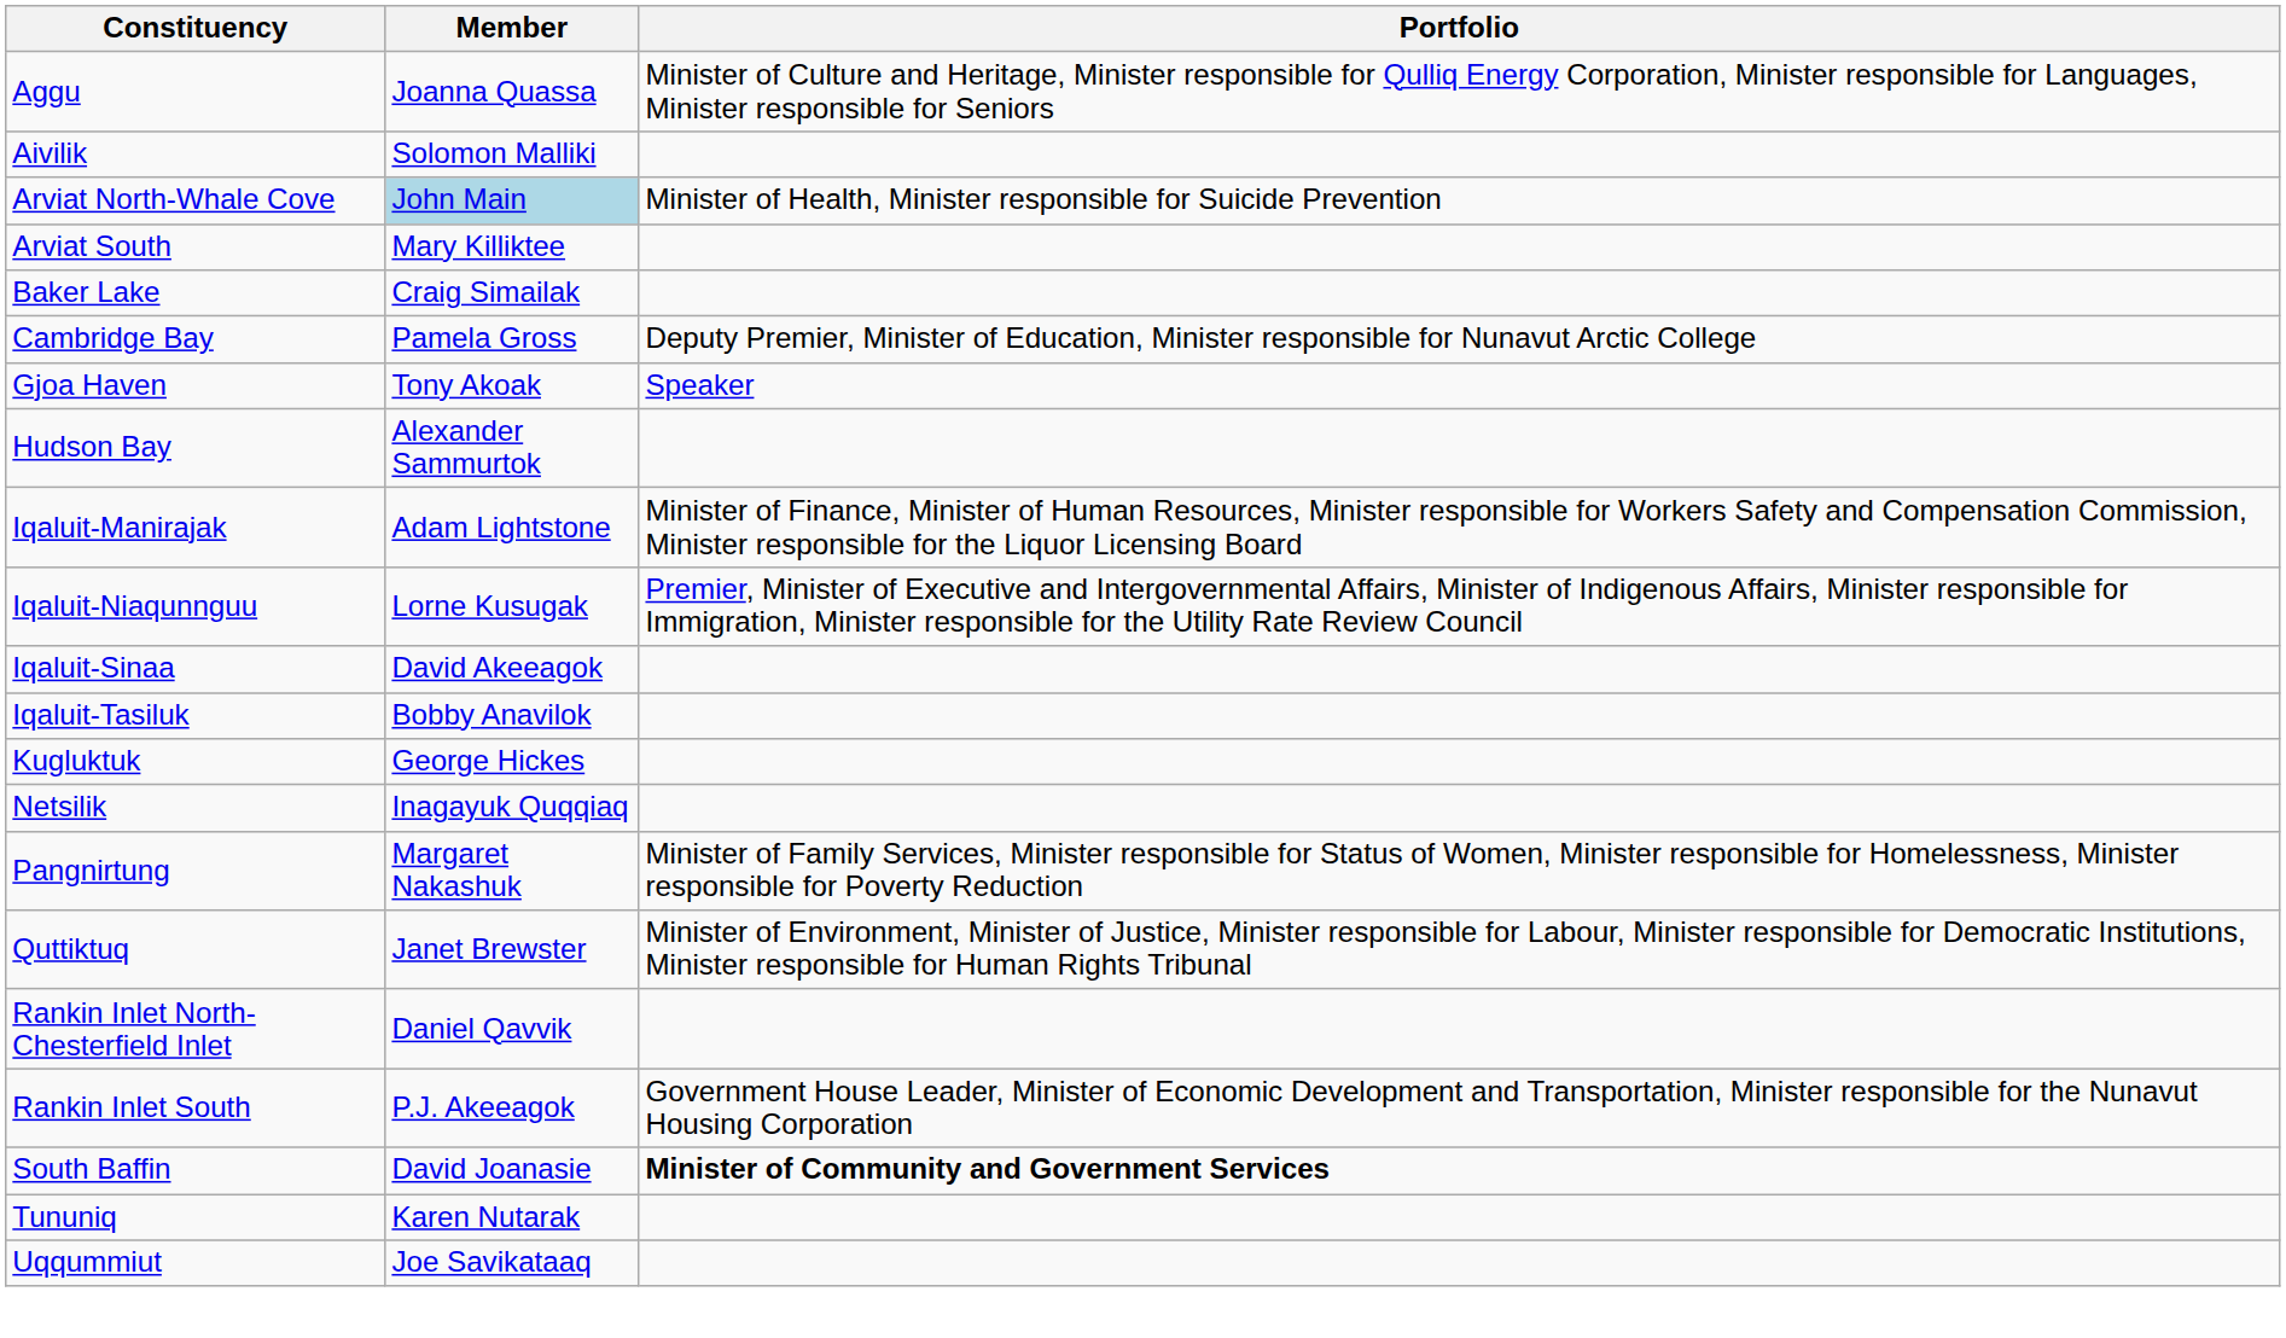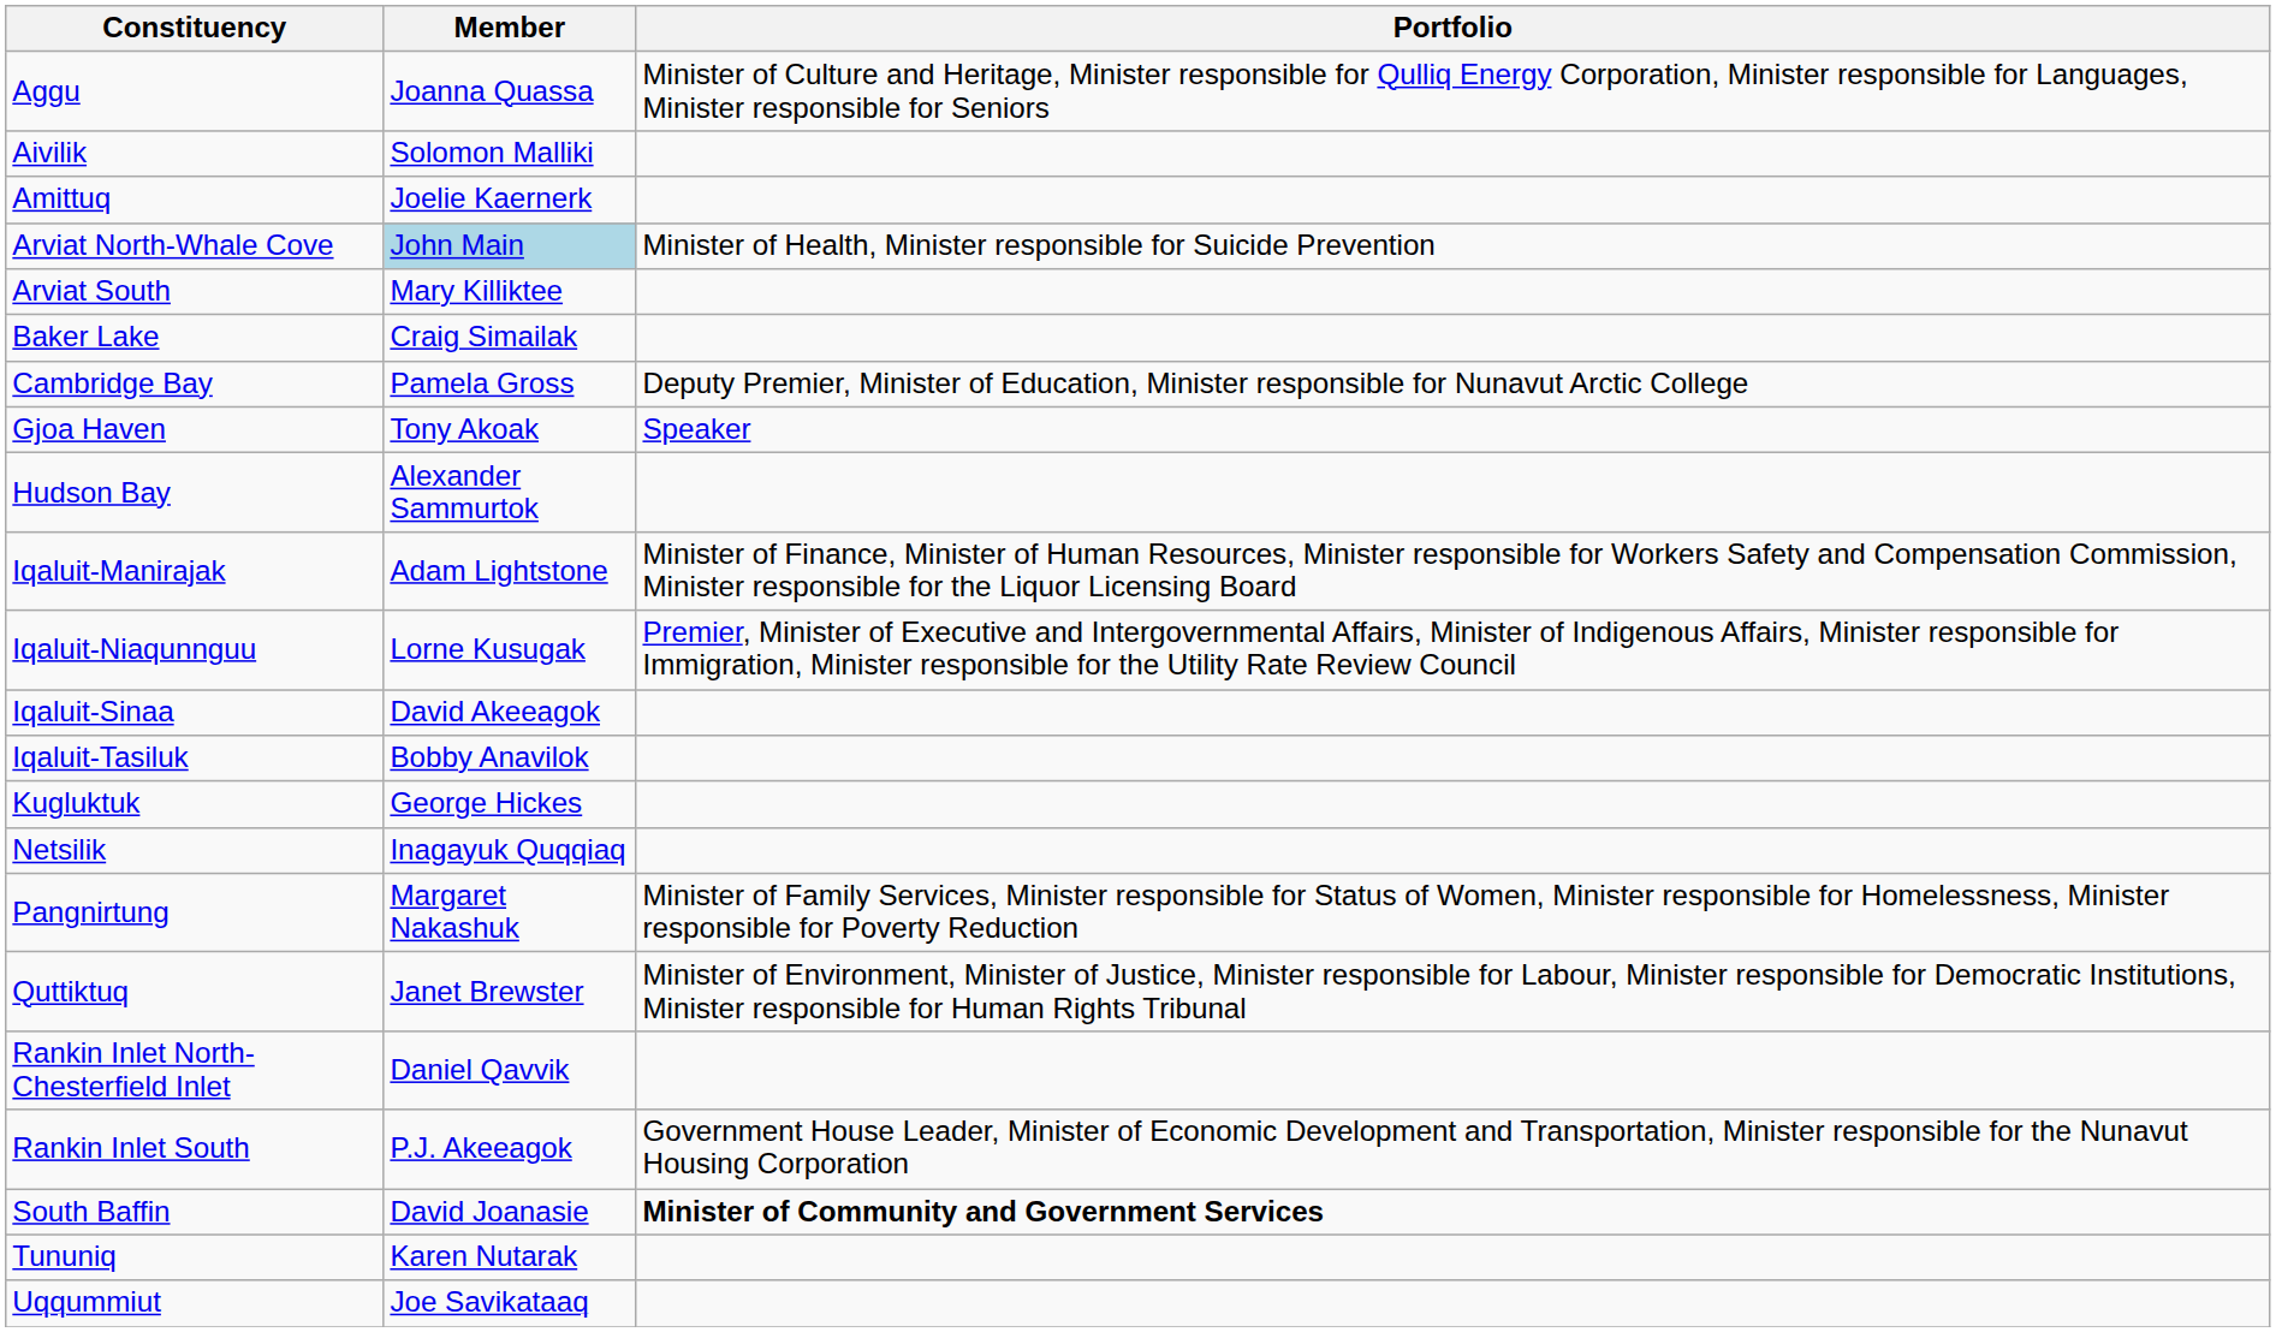 <table class="wikitable sortable">
 <tr>
 <th>Constituency</th>
 <th>Member</th>
 <th>Portfolio</th>
 </tr>
 <tr>
 <td><a href='#'>Aggu</a></td>
 <td><a href='#'>Joanna Quassa</a></td>
 <td>Minister of Culture and Heritage, Minister responsible for <a href='#'>Qulliq Energy</a> Corporation, Minister responsible for Languages, Minister responsible for Seniors</td>
 </tr>
 <tr>
 <td><a href='#'>Aivilik</a></td>
 <td><a href='#'>Solomon Malliki</a></td>
+<td></td>
+</tr>
+<tr>
+<td><a href='#'>Amittuq</a></td>
+<td><a href='#'>Joelie Kaernerk</a></td>
 <td></td>
 </tr>
 <tr>
 <td><a href='#'>Arviat North-Whale Cove</a></td>
 <td style="background: lightblue;"><a href='#'>John Main</a></td>
 <td>Minister of Health, Minister responsible for Suicide Prevention</td>
 </tr>
 <tr>
 <td><a href='#'>Arviat South</a></td>
 <td><a href='#'>Mary Killiktee</a></td>
 <td></td>
 </tr>
 <tr>
 <td><a href='#'>Baker Lake</a></td>
 <td><a href='#'>Craig Simailak</a></td>
 <td></td>
 </tr>
 <tr>
 <td><a href='#'>Cambridge Bay</a></td>
 <td><a href='#'>Pamela Gross</a></td>
 <td>Deputy Premier, Minister of Education, Minister responsible for Nunavut Arctic College</td>
 </tr>
 <tr>
 <td><a href='#'>Gjoa Haven</a></td>
 <td><a href='#'>Tony Akoak</a></td>
 <td><a href='#'>Speaker</a></td>
 </tr>
 <tr>
 <td><a href='#'>Hudson Bay</a></td>
 <td><a href='#'>Alexander Sammurtok</a></td>
 <td></td>
 </tr>
 <tr>
 <td><a href='#'>Iqaluit-Manirajak</a></td>
 <td><a href='#'>Adam Lightstone</a></td>
 <td>Minister of Finance, Minister of Human Resources, Minister responsible for Workers Safety and Compensation Commission, Minister responsible for the Liquor Licensing Board</td>
 </tr>
 <tr>
 <td><a href='#'>Iqaluit-Niaqunnguu</a></td>
 <td><a href='#'>Lorne Kusugak</a></td>
 <td><a href='#'>Premier</a>, Minister of Executive and Intergovernmental Affairs, Minister of Indigenous Affairs, Minister responsible for Immigration, Minister responsible for the Utility Rate Review Council</td>
 </tr>
 <tr>
 <td><a href='#'>Iqaluit-Sinaa</a></td>
 <td><a href='#'>David Akeeagok</a></td>
 <td></td>
 </tr>
 <tr>
 <td><a href='#'>Iqaluit-Tasiluk</a></td>
 <td><a href='#'>Bobby Anavilok</a></td>
 <td></td>
 </tr>
 <tr>
 <td><a href='#'>Kugluktuk</a></td>
 <td><a href='#'>George Hickes</a></td>
 <td></td>
 </tr>
 <tr>
 <td><a href='#'>Netsilik</a></td>
 <td><a href='#'>Inagayuk Quqqiaq</a></td>
 <td></td>
 </tr>
 <tr>
 <td><a href='#'>Pangnirtung</a></td>
 <td><a href='#'>Margaret Nakashuk</a></td>
 <td>Minister of Family Services, Minister responsible for Status of Women, Minister responsible for Homelessness, Minister responsible for Poverty Reduction</td>
 </tr>
 <tr>
 <td><a href='#'>Quttiktuq</a></td>
 <td><a href='#'>Janet Brewster</a></td>
 <td>Minister of Environment, Minister of Justice, Minister responsible for Labour, Minister responsible for Democratic Institutions, Minister responsible for Human Rights Tribunal</td>
 </tr>
 <tr>
 <td><a href='#'>Rankin Inlet North-Chesterfield Inlet</a></td>
 <td><a href='#'>Daniel Qavvik</a></td>
 <td></td>
 </tr>
 <tr>
 <td><a href='#'>Rankin Inlet South</a></td>
 <td><a href='#'>P.J. Akeeagok</a></td>
 <td>Government House Leader, Minister of Economic Development and Transportation, Minister responsible for the Nunavut Housing Corporation</td>
 </tr>
 <tr>
 <td><a href='#'>South Baffin</a></td>
 <td><a href='#'>David Joanasie</a></td>
 <td><strong>Minister of Community and Government Services</strong></td>
 </tr>
 <tr>
 <td><a href='#'>Tununiq</a></td>
 <td><a href='#'>Karen Nutarak</a></td>
 <td></td>
 </tr>
 <tr>
 <td><a href='#'>Uqqummiut</a></td>
 <td><a href='#'>Joe Savikataaq</a></td>
 <td></td>
 </tr>
 </table>
